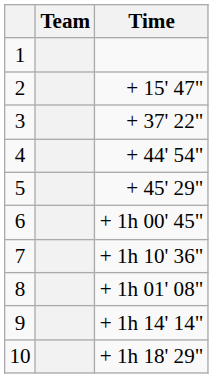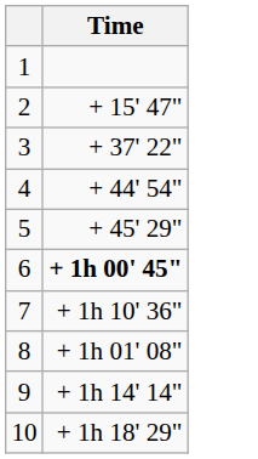 <table class="wikitable plainrowheaders">
 <tr>
 <th></th>
-<th>Team</th>
 <th>Time</th>
 </tr>
 <tr>
 <td style="text-align:center;">1</td>
-<th scope="row"></th>
 <td align=right><strong></strong></td>
 </tr>
 <tr>
 <td style="text-align:center;">2</td>
-<th scope="row"></th>
 <td align=right>+ 15' 47"</td>
 </tr>
 <tr>
 <td style="text-align:center;">3</td>
-<th scope="row"></th>
 <td align=right>+ 37' 22"</td>
 </tr>
 <tr>
 <td style="text-align:center;">4</td>
-<th scope="row"></th>
 <td align=right>+ 44' 54"</td>
 </tr>
 <tr>
 <td style="text-align:center;">5</td>
-<th scope="row"></th>
 <td align=right>+ 45' 29"</td>
 </tr>
 <tr>
 <td style="text-align:center;">6</td>
-<th scope="row"></th>
-<td align=right>+ 1h 00' 45"</td>
+<td align=right><strong>+ 1h 00' 45"</strong></td>
 </tr>
 <tr>
 <td style="text-align:center;">7</td>
-<th scope="row"></th>
 <td align=right>+ 1h 10' 36"</td>
 </tr>
 <tr>
 <td style="text-align:center;">8</td>
-<th scope="row"></th>
 <td align=right>+ 1h 01' 08"</td>
 </tr>
 <tr>
 <td style="text-align:center;">9</td>
-<th scope="row"></th>
 <td align=right>+ 1h 14' 14"</td>
 </tr>
 <tr>
 <td style="text-align:center;">10</td>
-<th scope="row"></th>
 <td align=right>+ 1h 18' 29"</td>
 </tr>
 </table>
